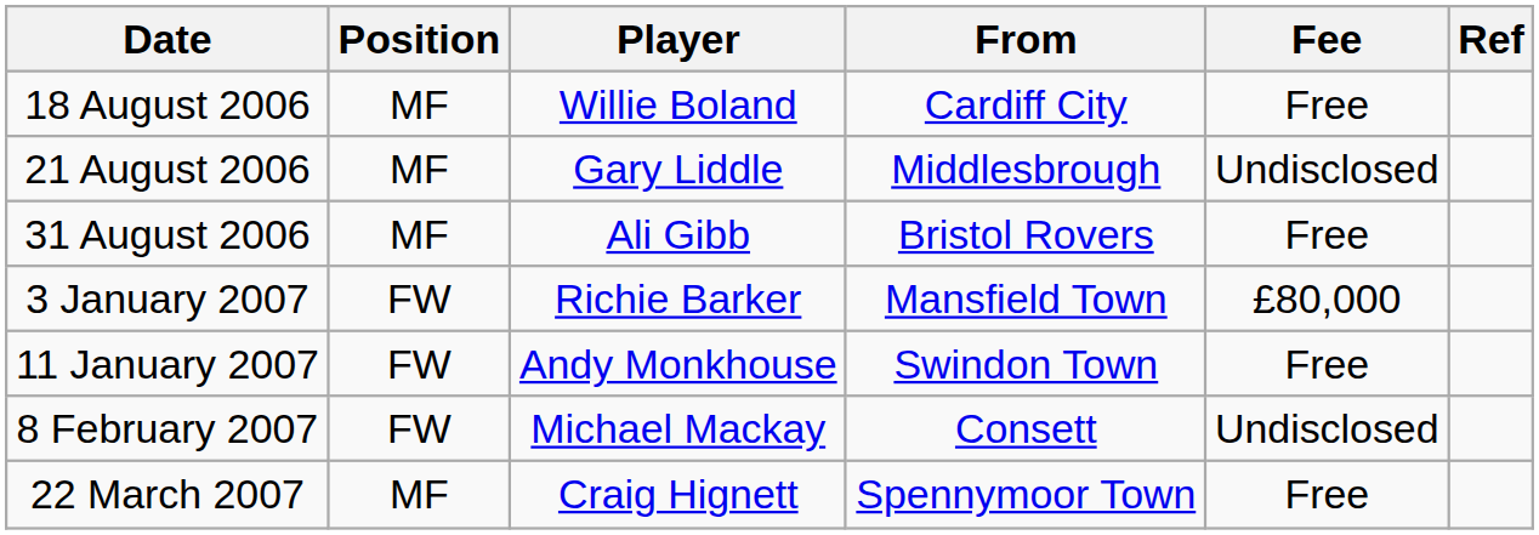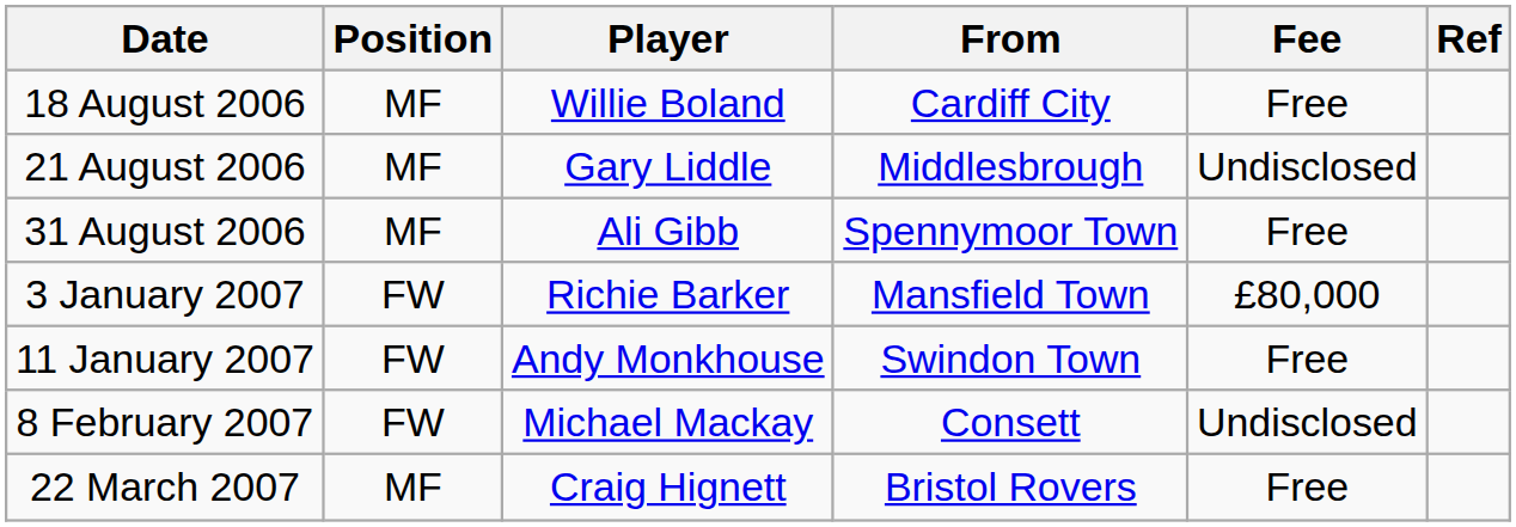 <table class="wikitable" style="font-size: 95%; text-align: center;">
 <tr>
 <th>Date</th>
 <th>Position</th>
 <th>Player</th>
 <th>From</th>
 <th>Fee</th>
 <th>Ref</th>
 </tr>
 <tr>
 <td>18 August 2006</td>
 <td>MF</td>
 <td><a href='#'>Willie Boland</a></td>
 <td><a href='#'>Cardiff City</a></td>
 <td>Free</td>
 <td></td>
 </tr>
 <tr>
 <td>21 August 2006</td>
 <td>MF</td>
 <td><a href='#'>Gary Liddle</a></td>
 <td><a href='#'>Middlesbrough</a></td>
 <td>Undisclosed</td>
 <td></td>
 </tr>
 <tr>
 <td>31 August 2006</td>
 <td>MF</td>
 <td><a href='#'>Ali Gibb</a></td>
-<td><a href='#'>Bristol Rovers</a></td>
+<td><a href='#'>Spennymoor Town</a></td>
 <td>Free</td>
 <td></td>
 </tr>
 <tr>
 <td>3 January 2007</td>
 <td>FW</td>
 <td><a href='#'>Richie Barker</a></td>
 <td><a href='#'>Mansfield Town</a></td>
 <td>£80,000</td>
 <td></td>
 </tr>
 <tr>
 <td>11 January 2007</td>
 <td>FW</td>
 <td><a href='#'>Andy Monkhouse</a></td>
 <td><a href='#'>Swindon Town</a></td>
 <td>Free</td>
 <td></td>
 </tr>
 <tr>
 <td>8 February 2007</td>
 <td>FW</td>
 <td><a href='#'>Michael Mackay</a></td>
 <td><a href='#'>Consett</a></td>
 <td>Undisclosed</td>
 <td></td>
 </tr>
 <tr>
 <td>22 March 2007</td>
 <td>MF</td>
 <td><a href='#'>Craig Hignett</a></td>
-<td><a href='#'>Spennymoor Town</a></td>
+<td><a href='#'>Bristol Rovers</a></td>
 <td>Free</td>
 <td></td>
 </tr>
 </table>
